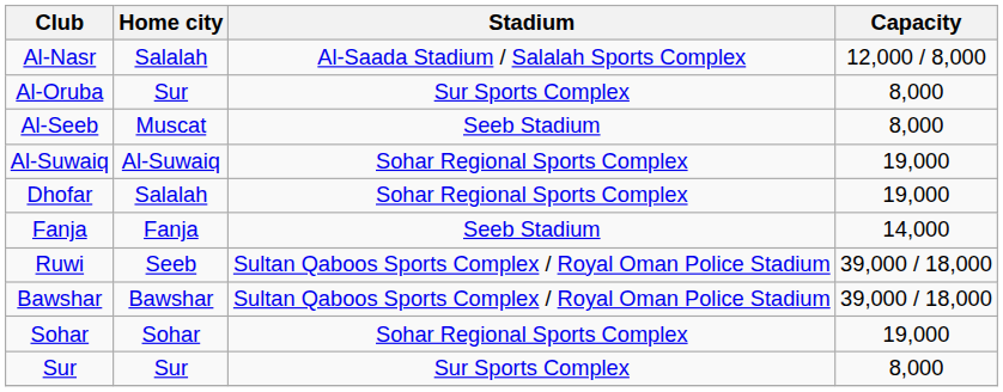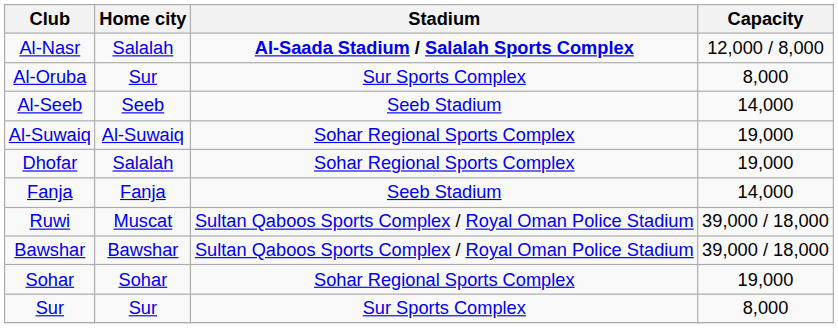 <table class="wikitable" style="text-align: center;">
 <tr>
 <th>Club</th>
 <th>Home city</th>
 <th>Stadium</th>
 <th>Capacity</th>
 </tr>
 <tr>
 <td><a href='#'>Al-Nasr</a></td>
 <td><a href='#'>Salalah</a></td>
-<td><a href='#'>Al-Saada Stadium</a> / <a href='#'>Salalah Sports Complex</a></td>
+<td><strong><a href='#'>Al-Saada Stadium</a> / <a href='#'>Salalah Sports Complex</a></strong></td>
 <td>12,000 / 8,000</td>
 </tr>
 <tr>
 <td><a href='#'>Al-Oruba</a></td>
 <td><a href='#'>Sur</a></td>
 <td><a href='#'>Sur Sports Complex</a></td>
 <td>8,000</td>
 </tr>
 <tr>
 <td><a href='#'>Al-Seeb</a></td>
-<td><a href='#'>Muscat</a></td>
+<td><a href='#'>Seeb</a></td>
 <td><a href='#'>Seeb Stadium</a></td>
-<td>8,000</td>
+<td>14,000</td>
 </tr>
 <tr>
 <td><a href='#'>Al-Suwaiq</a></td>
 <td><a href='#'>Al-Suwaiq</a></td>
 <td><a href='#'>Sohar Regional Sports Complex</a></td>
 <td>19,000</td>
 </tr>
 <tr>
 <td><a href='#'>Dhofar</a></td>
 <td><a href='#'>Salalah</a></td>
 <td><a href='#'>Sohar Regional Sports Complex</a></td>
 <td>19,000</td>
 </tr>
 <tr>
 <td><a href='#'>Fanja</a></td>
 <td><a href='#'>Fanja</a></td>
 <td><a href='#'>Seeb Stadium</a></td>
 <td>14,000</td>
 </tr>
 <tr>
 <td><a href='#'>Ruwi</a></td>
-<td><a href='#'>Seeb</a></td>
+<td><a href='#'>Muscat</a></td>
 <td><a href='#'>Sultan Qaboos Sports Complex</a> / <a href='#'>Royal Oman Police Stadium</a></td>
 <td>39,000 / 18,000</td>
 </tr>
 <tr>
 <td><a href='#'>Bawshar</a></td>
 <td><a href='#'>Bawshar</a></td>
 <td><a href='#'>Sultan Qaboos Sports Complex</a> / <a href='#'>Royal Oman Police Stadium</a></td>
 <td>39,000 / 18,000</td>
 </tr>
 <tr>
 <td><a href='#'>Sohar</a></td>
 <td><a href='#'>Sohar</a></td>
 <td><a href='#'>Sohar Regional Sports Complex</a></td>
 <td>19,000</td>
 </tr>
 <tr>
 <td><a href='#'>Sur</a></td>
 <td><a href='#'>Sur</a></td>
 <td><a href='#'>Sur Sports Complex</a></td>
 <td>8,000</td>
 </tr>
 <tr>
 </tr>
 </table>
